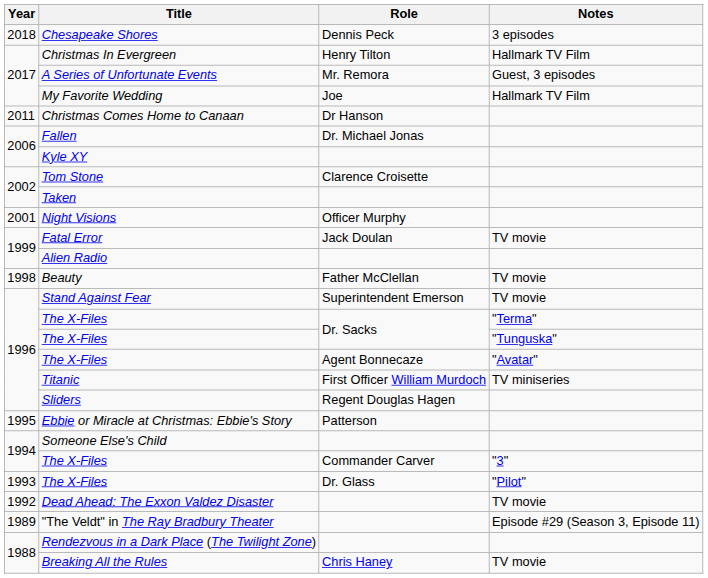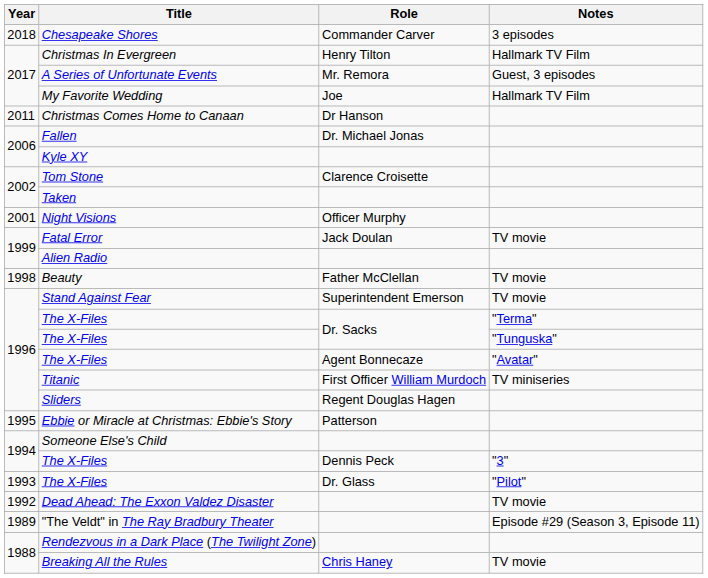 <table class="wikitable sortable">
 <tr>
 <th>Year</th>
 <th>Title</th>
 <th>Role</th>
 <th class="unsortable">Notes</th>
 </tr>
 <tr>
 <td>2018</td>
 <td><em><a href='#'>Chesapeake Shores</a></em></td>
-<td>Dennis Peck</td>
+<td>Commander Carver</td>
 <td>3 episodes</td>
 </tr>
 <tr>
 <td rowspan="3">2017</td>
 <td><em>Christmas In Evergreen</em></td>
 <td>Henry Tilton</td>
 <td>Hallmark TV Film</td>
 </tr>
 <tr>
 <td><em><a href='#'>A Series of Unfortunate Events</a></em></td>
 <td>Mr. Remora</td>
 <td>Guest, 3 episodes</td>
 </tr>
 <tr>
 <td><em>My Favorite Wedding</em></td>
 <td>Joe</td>
 <td>Hallmark TV Film</td>
 </tr>
 <tr>
 <td>2011</td>
 <td><em>Christmas Comes Home to Canaan</em></td>
 <td>Dr Hanson</td>
 <td></td>
 </tr>
 <tr>
 <td rowspan="2">2006</td>
 <td><em><a href='#'>Fallen</a></em></td>
 <td>Dr. Michael Jonas</td>
 <td></td>
 </tr>
 <tr>
 <td><em><a href='#'>Kyle XY</a></em></td>
 <td></td>
 <td></td>
 </tr>
 <tr>
 <td rowspan="2">2002</td>
 <td><em><a href='#'>Tom Stone</a></em></td>
 <td>Clarence Croisette</td>
 <td></td>
 </tr>
 <tr>
 <td><em><a href='#'>Taken</a></em></td>
 <td></td>
 <td></td>
 </tr>
 <tr>
 <td>2001</td>
 <td><em><a href='#'>Night Visions</a></em></td>
 <td>Officer Murphy</td>
 <td></td>
 </tr>
 <tr>
 <td rowspan="2">1999</td>
 <td><em><a href='#'>Fatal Error</a></em></td>
 <td>Jack Doulan</td>
 <td>TV movie</td>
 </tr>
 <tr>
 <td><em><a href='#'>Alien Radio</a></em></td>
 <td></td>
 <td></td>
 </tr>
 <tr>
 <td>1998</td>
 <td><em>Beauty</em></td>
 <td>Father McClellan</td>
 <td>TV movie</td>
 </tr>
 <tr>
 <td rowspan="6">1996</td>
 <td><em><a href='#'>Stand Against Fear</a></em></td>
 <td>Superintendent Emerson</td>
 <td>TV movie</td>
 </tr>
 <tr>
 <td><em><a href='#'>The X-Files</a></em></td>
 <td rowspan="2">Dr. Sacks</td>
 <td>"<a href='#'>Terma</a>"</td>
 </tr>
 <tr>
 <td><em><a href='#'>The X-Files</a></em></td>
 <td>"<a href='#'>Tunguska</a>"</td>
 </tr>
 <tr>
 <td><em><a href='#'>The X-Files</a></em></td>
 <td>Agent Bonnecaze</td>
 <td>"<a href='#'>Avatar</a>"</td>
 </tr>
 <tr>
 <td><em><a href='#'>Titanic</a></em></td>
 <td>First Officer <a href='#'>William Murdoch</a></td>
 <td>TV miniseries</td>
 </tr>
 <tr>
 <td><em><a href='#'>Sliders</a></em></td>
 <td>Regent Douglas Hagen</td>
 <td></td>
 </tr>
 <tr>
 <td>1995</td>
 <td><em><a href='#'>Ebbie</a> or Miracle at Christmas: Ebbie's Story</em></td>
 <td>Patterson</td>
 <td></td>
 </tr>
 <tr>
 <td rowspan="2">1994</td>
 <td><em>Someone Else's Child</em></td>
 <td></td>
 </tr>
 <tr>
 <td><em><a href='#'>The X-Files</a></em></td>
-<td>Commander Carver</td>
+<td>Dennis Peck</td>
 <td>"<a href='#'>3</a>"</td>
 </tr>
 <tr>
 <td>1993</td>
 <td><em><a href='#'>The X-Files</a></em></td>
 <td>Dr. Glass</td>
 <td>"<a href='#'>Pilot</a>"</td>
 </tr>
 <tr>
 <td>1992</td>
 <td><em><a href='#'>Dead Ahead: The Exxon Valdez Disaster</a></em></td>
 <td></td>
 <td>TV movie</td>
 </tr>
 <tr>
 <td>1989</td>
 <td>"The Veldt" in <em><a href='#'>The Ray Bradbury Theater</a></em></td>
 <td></td>
 <td>Episode #29 (Season 3, Episode 11)</td>
 </tr>
 <tr>
 <td rowspan="2">1988</td>
 <td><em><a href='#'>Rendezvous in a Dark Place</a></em> (<em><a href='#'>The Twilight Zone</a></em>)</td>
 <td></td>
 <td></td>
 </tr>
 <tr>
 <td><em><a href='#'>Breaking All the Rules</a></em></td>
 <td><a href='#'>Chris Haney</a></td>
 <td>TV movie</td>
 </tr>
 </table>
